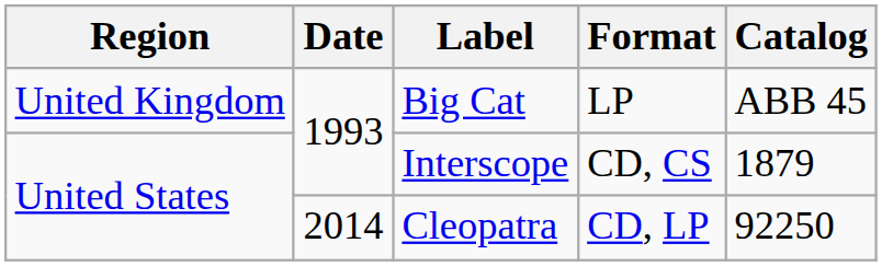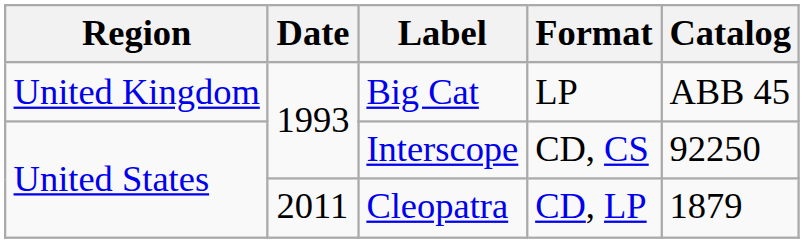 <table class="wikitable">
 <tr>
 <th>Region</th>
 <th>Date</th>
 <th>Label</th>
 <th>Format</th>
 <th>Catalog</th>
 </tr>
 <tr>
 <td><a href='#'>United Kingdom</a></td>
 <td rowspan="2">1993</td>
 <td><a href='#'>Big Cat</a></td>
 <td>LP</td>
 <td>ABB 45</td>
 </tr>
 <tr>
 <td rowspan="2"><a href='#'>United States</a></td>
 <td><a href='#'>Interscope</a></td>
 <td>CD, <a href='#'>CS</a></td>
+<td>92250</td>
+</tr>
+<tr>
+<td>2011</td>
+<td><a href='#'>Cleopatra</a></td>
+<td><a href='#'>CD</a>, <a href='#'>LP</a></td>
 <td>1879</td>
 </tr>
-<tr>
-<td>2014</td>
-<td><a href='#'>Cleopatra</a></td>
-<td><a href='#'>CD</a>, <a href='#'>LP</a></td>
-<td>92250</td>
-</tr>
 </table>
